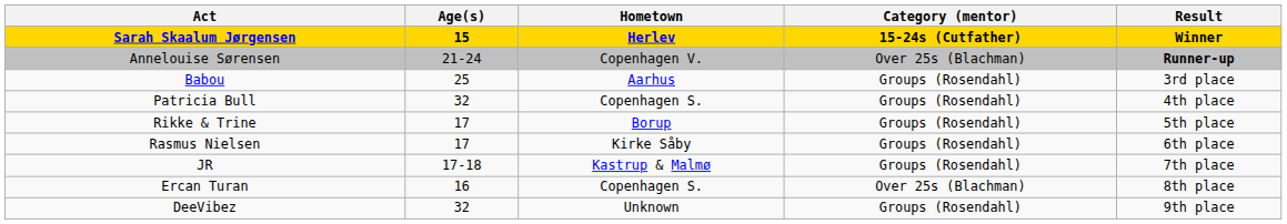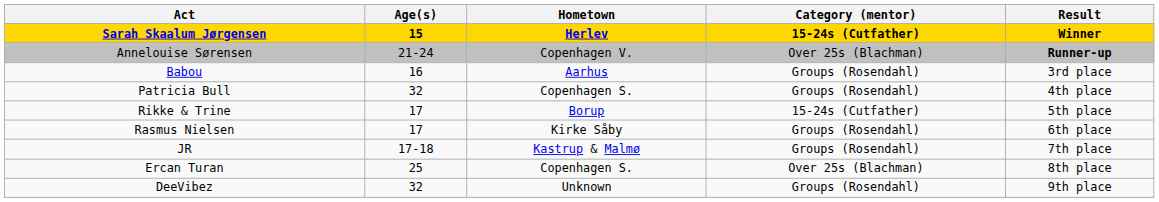 <table class="wikitable sortable" style="width:100%; text-align:center;">
 <tr>
 <th>Act</th>
 <th>Age(s)</th>
 <th>Hometown</th>
 <th>Category (mentor)</th>
 <th>Result</th>
 </tr>
 <tr style="background:gold">
 <td><strong><a href='#'>Sarah Skaalum Jørgensen</a></strong></td>
 <td><strong>15</strong></td>
 <td><strong><a href='#'>Herlev</a></strong></td>
 <td><strong>15-24s (Cutfather)</strong></td>
 <td><strong>Winner</strong></td>
 </tr>
 <tr style="background:silver">
 <td>Annelouise Sørensen</td>
 <td>21-24</td>
 <td>Copenhagen V.</td>
 <td>Over 25s (Blachman)</td>
 <td><strong>Runner-up</strong></td>
 </tr>
 <tr>
 <td><a href='#'>Babou</a></td>
-<td>25</td>
+<td>16</td>
 <td><a href='#'>Aarhus</a></td>
 <td>Groups (Rosendahl)</td>
 <td>3rd place</td>
 </tr>
 <tr>
 <td>Patricia Bull</td>
 <td>32</td>
 <td>Copenhagen S.</td>
 <td>Groups (Rosendahl)</td>
 <td>4th place</td>
 </tr>
 <tr>
 <td>Rikke & Trine</td>
 <td>17</td>
 <td><a href='#'>Borup</a></td>
-<td>Groups (Rosendahl)</td>
+<td>15-24s (Cutfather)</td>
 <td>5th place</td>
 </tr>
 <tr>
 <td>Rasmus Nielsen</td>
 <td>17</td>
 <td>Kirke Såby</td>
 <td>Groups (Rosendahl)</td>
 <td>6th place</td>
 </tr>
 <tr>
 <td>JR</td>
 <td>17-18</td>
 <td><a href='#'>Kastrup</a> & <a href='#'>Malmø</a></td>
 <td>Groups (Rosendahl)</td>
 <td>7th place</td>
 </tr>
 <tr>
 <td>Ercan Turan</td>
-<td>16</td>
+<td>25</td>
 <td>Copenhagen S.</td>
 <td>Over 25s (Blachman)</td>
 <td>8th place</td>
 </tr>
 <tr>
 <td>DeeVibez</td>
 <td>32</td>
 <td>Unknown</td>
 <td>Groups (Rosendahl)</td>
 <td>9th place</td>
 </tr>
 </table>
